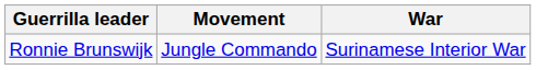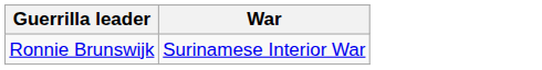 <table class="wikitable">
 <tr>
 <th>Guerrilla leader</th>
-<th>Movement</th>
 <th>War</th>
 </tr>
 <tr>
 <td><a href='#'>Ronnie Brunswijk</a></td>
-<td><a href='#'>Jungle Commando</a></td>
 <td><a href='#'>Surinamese Interior War</a></td>
 </tr>
 </table>
